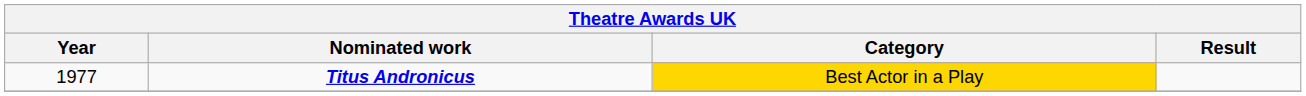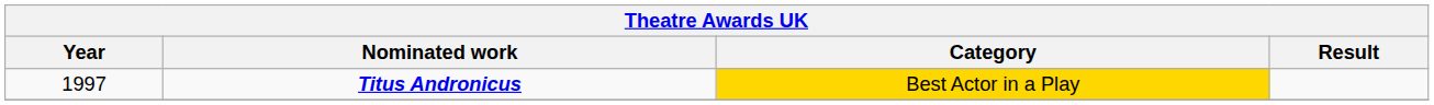 <table width="90%" class="wikitable">
 <tr>
 <th colspan="4" align="center"><a href='#'>Theatre Awards UK</a></th>
 </tr>
 <tr>
 <th width="10%">Year</th>
 <th width="35%">Nominated work</th>
 <th width="35%">Category</th>
 <th width="10%">Result</th>
 </tr>
 <tr>
-<td align="center">1977</td>
+<td align="center">1997</td>
 <td align="center"><strong><em><a href='#'>Titus Andronicus</a></em></strong></td>
 <td align="center" style="background: gold;">Best Actor in a Play</td>
 <td></td>
 </tr>
 <tr>
 </tr>
 </table>
